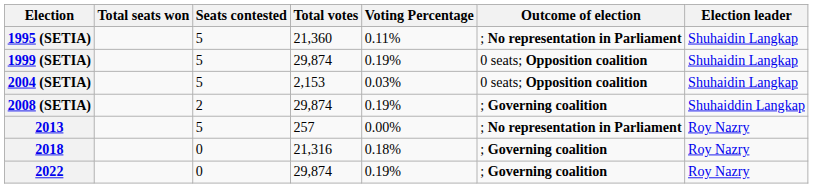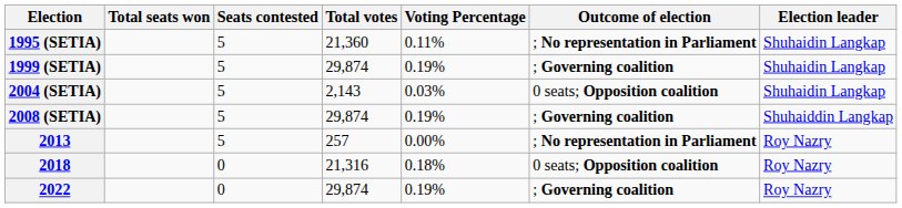 <table class="wikitable">
 <tr>
 <th>Election</th>
 <th>Total seats won</th>
 <th>Seats contested</th>
 <th>Total votes</th>
 <th>Voting Percentage</th>
 <th>Outcome of election</th>
 <th>Election leader</th>
 </tr>
 <tr>
 <th><a href='#'>1995</a> (SETIA)</th>
 <td></td>
 <td>5</td>
 <td>21,360</td>
 <td>0.11%</td>
 <td>; <strong>No representation in Parliament</strong></td>
 <td><a href='#'>Shuhaidin Langkap</a></td>
 </tr>
 <tr>
 <th><a href='#'>1999</a> (SETIA)</th>
 <td></td>
 <td>5</td>
 <td>29,874</td>
 <td>0.19%</td>
-<td> 0 seats; <strong>Opposition coalition</strong></td>
+<td>; <strong>Governing coalition</strong></td>
 <td><a href='#'>Shuhaidin Langkap</a></td>
 </tr>
 <tr>
 <th><a href='#'>2004</a> (SETIA)</th>
 <td></td>
 <td>5</td>
-<td>2,153</td>
+<td>2,143</td>
 <td>0.03%</td>
 <td> 0 seats; <strong>Opposition coalition</strong></td>
 <td><a href='#'>Shuhaidin Langkap</a></td>
 </tr>
 <tr>
 <th><a href='#'>2008</a> (SETIA)</th>
 <td></td>
-<td>2</td>
+<td>5</td>
 <td>29,874</td>
 <td>0.19%</td>
 <td>; <strong>Governing coalition</strong></td>
 <td><a href='#'>Shuhaiddin Langkap</a></td>
 </tr>
 <tr>
 <th><a href='#'>2013</a></th>
 <td></td>
 <td>5</td>
 <td>257</td>
 <td>0.00%</td>
 <td>; <strong>No representation in Parliament</strong></td>
 <td><a href='#'>Roy Nazry</a></td>
 </tr>
 <tr>
 <th><a href='#'>2018</a></th>
 <td></td>
 <td>0</td>
 <td>21,316</td>
 <td>0.18%</td>
-<td>; <strong>Governing coalition</strong></td>
+<td> 0 seats; <strong>Opposition coalition</strong></td>
 <td><a href='#'>Roy Nazry</a></td>
 </tr>
 <tr>
 <th><a href='#'>2022</a></th>
 <td></td>
 <td>0</td>
 <td>29,874</td>
 <td>0.19%</td>
 <td> ; <strong>Governing coalition</strong></td>
 <td><a href='#'>Roy Nazry</a></td>
 </tr>
 </table>
